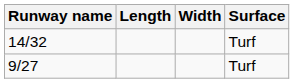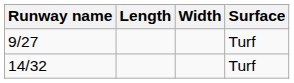 <table class="wikitable">
 <tr>
 <th>Runway name</th>
 <th>Length</th>
 <th>Width</th>
 <th>Surface</th>
 </tr>
 <tr>
+<td>9/27</td>
+<td></td>
+<td></td>
+<td>Turf</td>
+</tr>
+<tr>
 <td>14/32</td>
 <td></td>
 <td></td>
 <td>Turf</td>
 </tr>
-<tr>
-<td>9/27</td>
-<td></td>
-<td></td>
-<td>Turf</td>
-</tr>
 </table>
